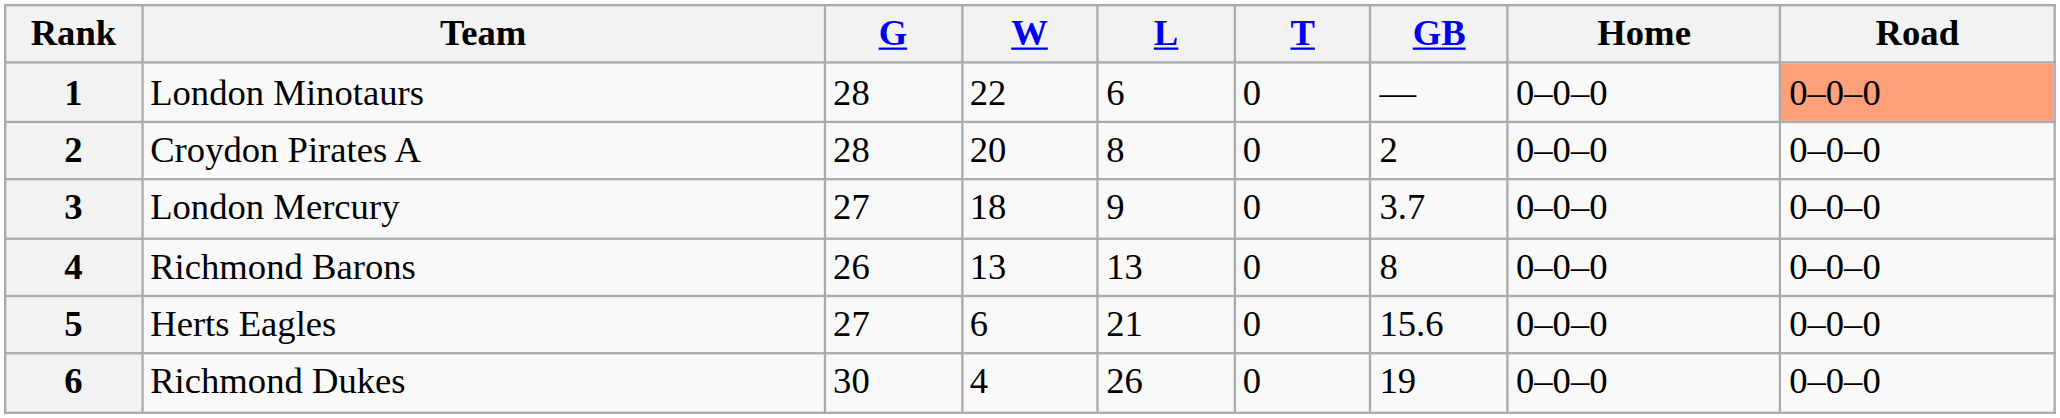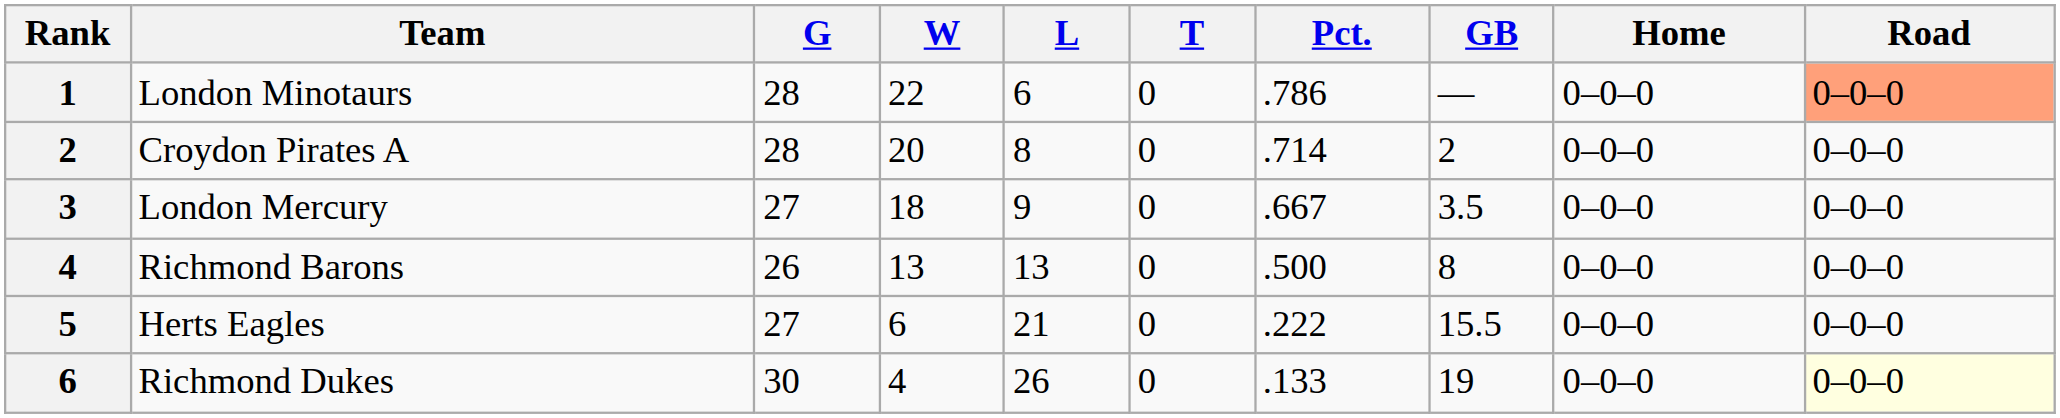 <table class="wikitable">
 <tr>
 <th scope="col" width="5%">Rank</th>
 <th scope="col" width="25%">Team</th>
 <th scope="col" width="5%"><a href='#'>G</a></th>
 <th scope="col" width="5%"><a href='#'>W</a></th>
 <th scope="col" width="5%"><a href='#'>L</a></th>
 <th scope="col" width="5%"><a href='#'>T</a></th>
+<th scope="col" width="7%"><a href='#'>Pct.</a></th>
 <th scope="col" width="5%"><a href='#'>GB</a></th>
 <th scope="col" width="10%">Home</th>
 <th scope="col" width="10%">Road</th>
 </tr>
 <tr>
 <th>1</th>
 <td style="text-align:left;">London Minotaurs</td>
 <td>28</td>
 <td>22</td>
 <td>6</td>
 <td>0</td>
+<td>.786</td>
 <td>—</td>
 <td>0–0–0</td>
 <td style="background: lightsalmon;">0–0–0</td>
 </tr>
 <tr>
 <th>2</th>
 <td style="text-align:left;">Croydon Pirates A</td>
 <td>28</td>
 <td>20</td>
 <td>8</td>
 <td>0</td>
+<td>.714</td>
 <td>2</td>
 <td>0–0–0</td>
 <td>0–0–0</td>
 </tr>
 <tr>
 <th>3</th>
 <td style="text-align:left;">London Mercury</td>
 <td>27</td>
 <td>18</td>
 <td>9</td>
 <td>0</td>
-<td>3.7</td>
+<td>.667</td>
+<td>3.5</td>
 <td>0–0–0</td>
 <td>0–0–0</td>
 </tr>
 <tr>
 <th>4</th>
 <td style="text-align:left;">Richmond Barons</td>
 <td>26</td>
 <td>13</td>
 <td>13</td>
 <td>0</td>
+<td>.500</td>
 <td>8</td>
 <td>0–0–0</td>
 <td>0–0–0</td>
 </tr>
 <tr>
 <th>5</th>
 <td style="text-align:left;">Herts Eagles</td>
 <td>27</td>
 <td>6</td>
 <td>21</td>
 <td>0</td>
-<td>15.6</td>
+<td>.222</td>
+<td>15.5</td>
 <td>0–0–0</td>
 <td>0–0–0</td>
 </tr>
 <tr>
 <th>6</th>
 <td style="text-align:left;">Richmond Dukes</td>
 <td>30</td>
 <td>4</td>
 <td>26</td>
 <td>0</td>
+<td>.133</td>
 <td>19</td>
 <td>0–0–0</td>
-<td>0–0–0</td>
+<td style="background: lightyellow;">0–0–0</td>
 </tr>
 </table>
